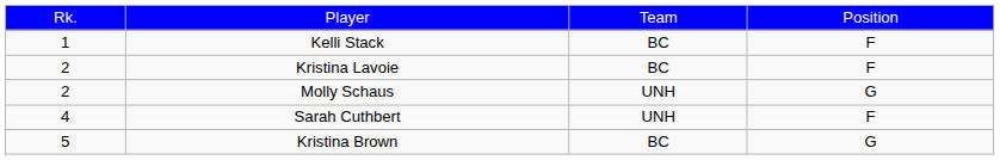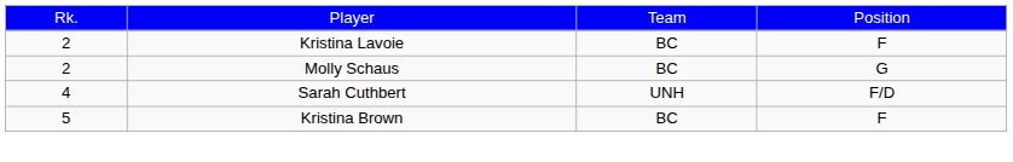 <table class="wikitable" style="width:80%;">
 <tr style="text-align:center; background:blue; color:#fff;">
 <td>Rk.</td>
 <td>Player</td>
 <td>Team</td>
 <td>Position</td>
-</tr>
-<tr style="text-align:center;" bgcolor="">
-<td>1</td>
-<td>Kelli Stack</td>
-<td>BC</td>
-<td>F</td>
 </tr>
 <tr style="text-align:center;" bgcolor="">
 <td>2</td>
 <td>Kristina Lavoie</td>
 <td>BC</td>
 <td>F</td>
 </tr>
 <tr style="text-align:center;" bgcolor="">
 <td>2</td>
 <td>Molly Schaus</td>
-<td>UNH</td>
+<td>BC</td>
 <td>G</td>
 </tr>
 <tr style="text-align:center;" bgcolor="">
 <td>4</td>
 <td>Sarah Cuthbert</td>
 <td>UNH</td>
-<td>F</td>
+<td>F/D</td>
 </tr>
 <tr style="text-align:center;" bgcolor="">
 <td>5</td>
 <td>Kristina Brown</td>
 <td>BC</td>
-<td>G</td>
+<td>F</td>
 </tr>
 </table>
